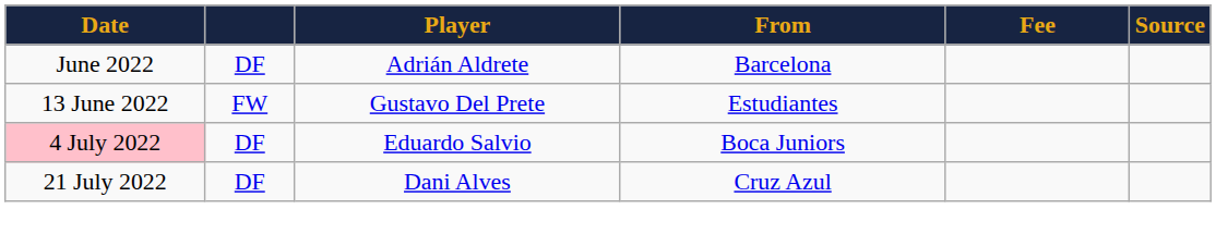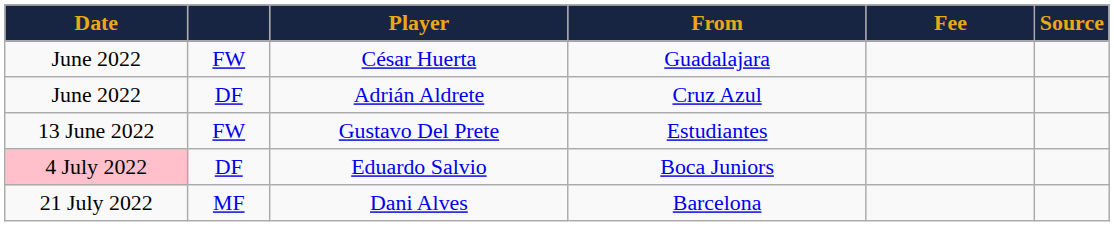 <table class="wikitable" style="text-align:center; font-size:95%; ">
 <tr>
 <th style="background:#172442; color:#E9A916; width:120px;">Date</th>
 <th style="background:#172442; color:#E9A916; width:50px;"></th>
 <th style="background:#172442; color:#E9A916; width:200px;">Player</th>
 <th style="background:#172442; color:#E9A916; width:200px;">From</th>
 <th style="background:#172442; color:#E9A916; width:110px;">Fee</th>
 <th style="background:#172442; color:#E9A916; width:25px;">Source</th>
 </tr>
 <tr>
 <td>June 2022</td>
+<td><a href='#'>FW</a></td>
+<td> <a href='#'>César Huerta</a></td>
+<td> <a href='#'>Guadalajara</a></td>
+<td></td>
+<td></td>
+</tr>
+<tr>
+<td>June 2022</td>
 <td><a href='#'>DF</a></td>
 <td> <a href='#'>Adrián Aldrete</a></td>
-<td> <a href='#'>Barcelona</a></td>
+<td> <a href='#'>Cruz Azul</a></td>
 <td></td>
 <td></td>
 </tr>
 <tr>
 <td>13 June 2022</td>
 <td><a href='#'>FW</a></td>
 <td> <a href='#'>Gustavo Del Prete</a></td>
 <td> <a href='#'>Estudiantes</a></td>
 <td></td>
 <td></td>
 </tr>
 <tr>
 <td style="background: pink;">4 July 2022</td>
 <td><a href='#'>DF</a></td>
 <td> <a href='#'>Eduardo Salvio</a></td>
 <td> <a href='#'>Boca Juniors</a></td>
 <td></td>
 <td></td>
 </tr>
 <tr>
 <td>21 July 2022</td>
-<td><a href='#'>DF</a></td>
+<td><a href='#'>MF</a></td>
 <td> <a href='#'>Dani Alves</a></td>
-<td> <a href='#'>Cruz Azul</a></td>
+<td> <a href='#'>Barcelona</a></td>
 <td></td>
 <td></td>
 </tr>
 </table>
